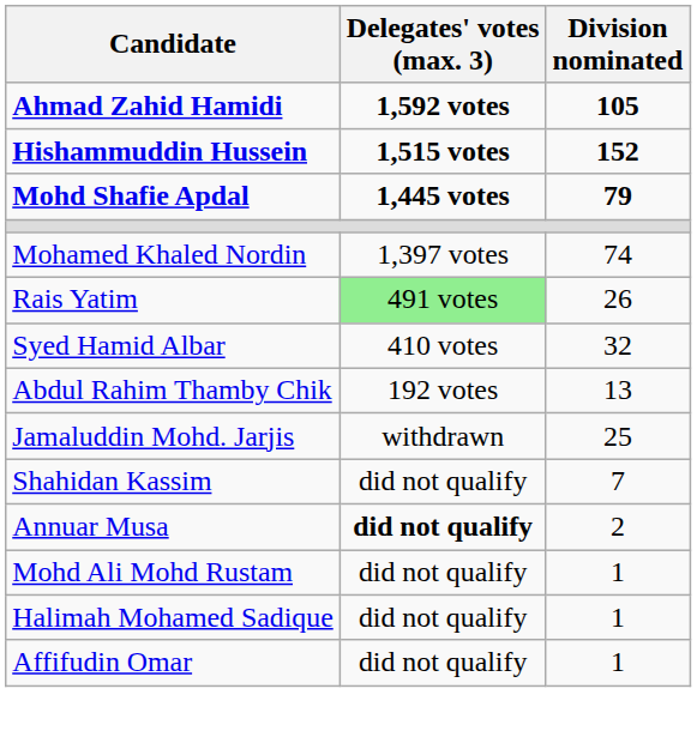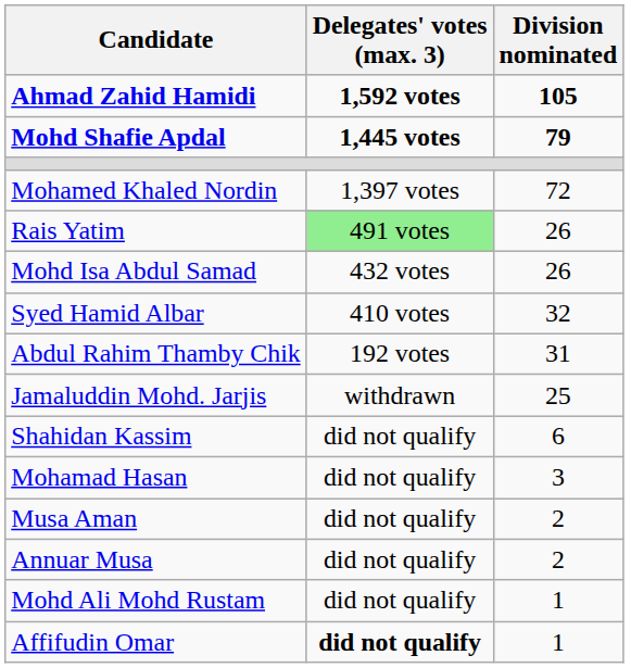 <table class=wikitable>
 <tr>
 <th>Candidate</th>
 <th>Delegates' votes<br>(max. 3)</th>
 <th>Division<br>nominated</th>
 </tr>
 <tr>
 <td><strong><a href='#'>Ahmad Zahid Hamidi</a></strong></td>
 <td align=center><strong>1,592 votes</strong></td>
 <td align=center><strong>105</strong></td>
 </tr>
 <tr>
-<td><strong><a href='#'>Hishammuddin Hussein</a></strong></td>
-<td align=center><strong>1,515 votes</strong></td>
-<td align=center><strong>152</strong></td>
-</tr>
-<tr>
 <td><strong><a href='#'>Mohd Shafie Apdal</a></strong></td>
 <td align=center><strong>1,445 votes</strong></td>
 <td align=center><strong>79</strong></td>
 </tr>
 <tr>
 <td colspan=3 bgcolor=dcdcdc></td>
 </tr>
 <tr>
 <td><a href='#'>Mohamed Khaled Nordin</a></td>
 <td align=center>1,397 votes</td>
-<td align=center>74</td>
+<td align=center>72</td>
 </tr>
 <tr>
 <td><a href='#'>Rais Yatim</a></td>
 <td align=center style="background: lightgreen;">491 votes</td>
+<td align=center>26</td>
+</tr>
+<tr>
+<td><a href='#'>Mohd Isa Abdul Samad</a></td>
+<td align=center>432 votes</td>
 <td align=center>26</td>
 </tr>
 <tr>
 <td><a href='#'>Syed Hamid Albar</a></td>
 <td align=center>410 votes</td>
 <td align=center>32</td>
 </tr>
 <tr>
 <td><a href='#'>Abdul Rahim Thamby Chik</a></td>
 <td align=center>192 votes</td>
-<td align=center>13</td>
+<td align=center>31</td>
 </tr>
 <tr>
 <td><a href='#'>Jamaluddin Mohd. Jarjis</a></td>
 <td align=center>withdrawn</td>
 <td align=center>25</td>
 </tr>
 <tr>
 <td><a href='#'>Shahidan Kassim</a></td>
 <td align=center>did not qualify</td>
-<td align=center>7</td>
+<td align=center>6</td>
+</tr>
+<tr>
+<td><a href='#'>Mohamad Hasan</a></td>
+<td align=center>did not qualify</td>
+<td align=center>3</td>
+</tr>
+<tr>
+<td><a href='#'>Musa Aman</a></td>
+<td align=center>did not qualify</td>
+<td align=center>2</td>
 </tr>
 <tr>
 <td><a href='#'>Annuar Musa</a></td>
-<td align=center><strong>did not qualify</strong></td>
+<td align=center>did not qualify</td>
 <td align=center>2</td>
 </tr>
 <tr>
 <td><a href='#'>Mohd Ali Mohd Rustam</a></td>
 <td align=center>did not qualify</td>
 <td align=center>1</td>
 </tr>
 <tr>
-<td><a href='#'>Halimah Mohamed Sadique</a></td>
-<td align=center>did not qualify</td>
-<td align=center>1</td>
-</tr>
-<tr>
 <td><a href='#'>Affifudin Omar</a></td>
-<td align=center>did not qualify</td>
+<td align=center><strong>did not qualify</strong></td>
 <td align=center>1</td>
 </tr>
 </table>
